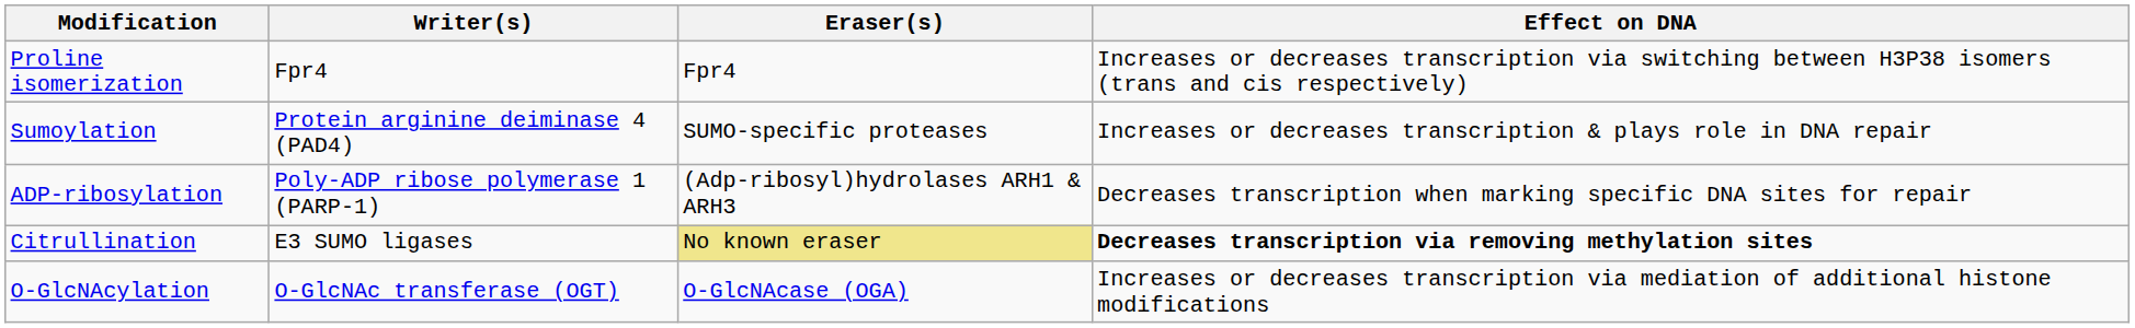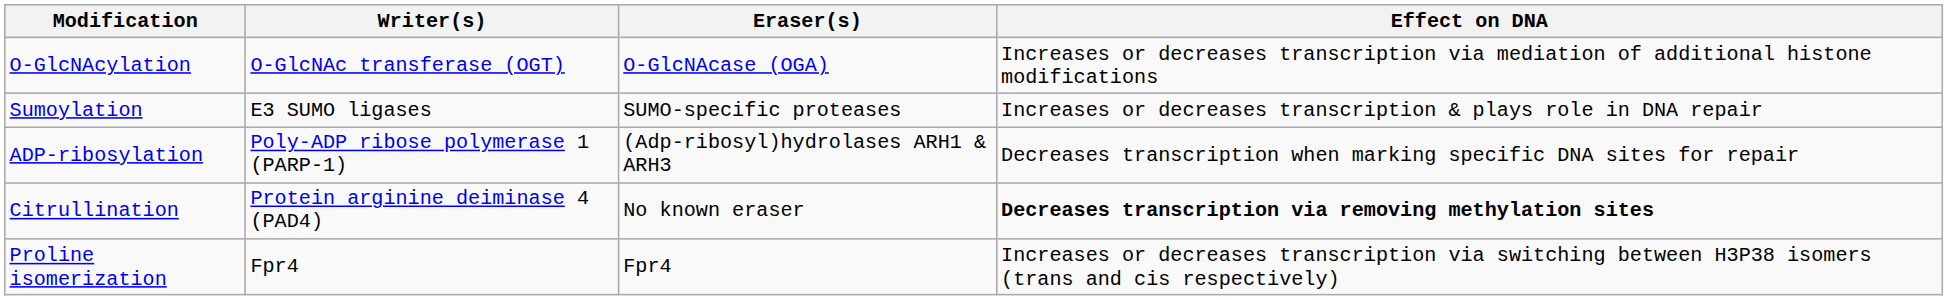 <table class="wikitable">
 <tr>
 <th>Modification</th>
 <th>Writer(s)</th>
 <th>Eraser(s)</th>
 <th>Effect on DNA</th>
 </tr>
 <tr>
-<td><a href='#'>Proline isomerization</a></td>
-<td>Fpr4</td>
-<td>Fpr4</td>
-<td>Increases or decreases transcription via switching between H3P38 isomers (trans and cis respectively)</td>
+<td><a href='#'>O-GlcNAcylation</a></td>
+<td><a href='#'>O-GlcNAc transferase (OGT)</a></td>
+<td><a href='#'>O-GlcNAcase (OGA)</a></td>
+<td>Increases or decreases transcription via mediation of additional histone modifications</td>
 </tr>
 <tr>
 <td><a href='#'>Sumoylation</a></td>
-<td><a href='#'>Protein arginine deiminase</a> 4 (PAD4)</td>
+<td>E3 SUMO ligases</td>
 <td>SUMO-specific proteases</td>
 <td>Increases or decreases transcription & plays role in DNA repair</td>
 </tr>
 <tr>
 <td><a href='#'>ADP-ribosylation</a></td>
 <td><a href='#'>Poly-ADP ribose polymerase</a> 1 (PARP-1)</td>
 <td>(Adp-ribosyl)hydrolases ARH1 & ARH3</td>
 <td>Decreases transcription when marking specific DNA sites for repair</td>
 </tr>
 <tr>
 <td><a href='#'>Citrullination</a></td>
-<td>E3 SUMO ligases</td>
-<td style="background: khaki;">No known eraser</td>
+<td><a href='#'>Protein arginine deiminase</a> 4 (PAD4)</td>
+<td>No known eraser</td>
 <td><strong>Decreases transcription via removing methylation sites</strong></td>
 </tr>
 <tr>
-<td><a href='#'>O-GlcNAcylation</a></td>
-<td><a href='#'>O-GlcNAc transferase (OGT)</a></td>
-<td><a href='#'>O-GlcNAcase (OGA)</a></td>
-<td>Increases or decreases transcription via mediation of additional histone modifications</td>
+<td><a href='#'>Proline isomerization</a></td>
+<td>Fpr4</td>
+<td>Fpr4</td>
+<td>Increases or decreases transcription via switching between H3P38 isomers (trans and cis respectively)</td>
 </tr>
 </table>
